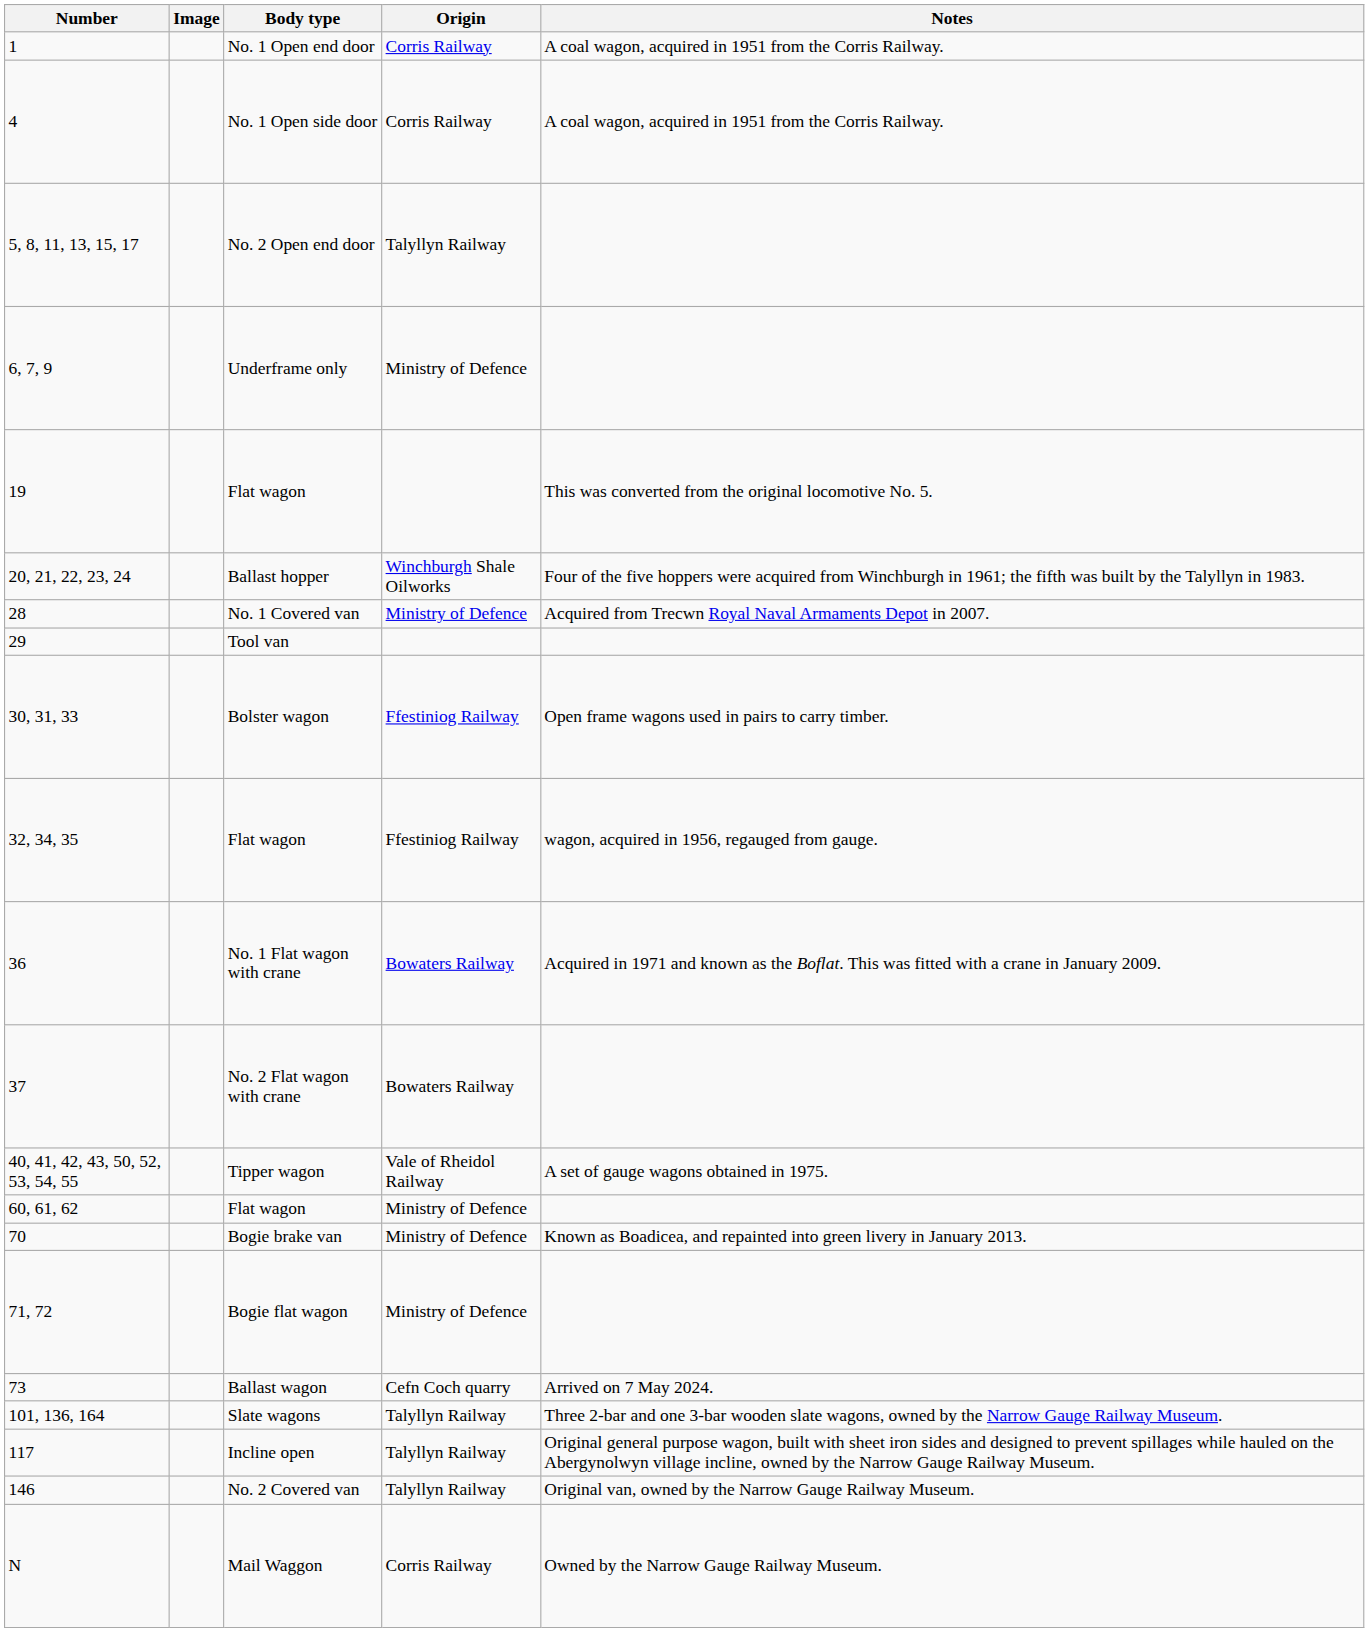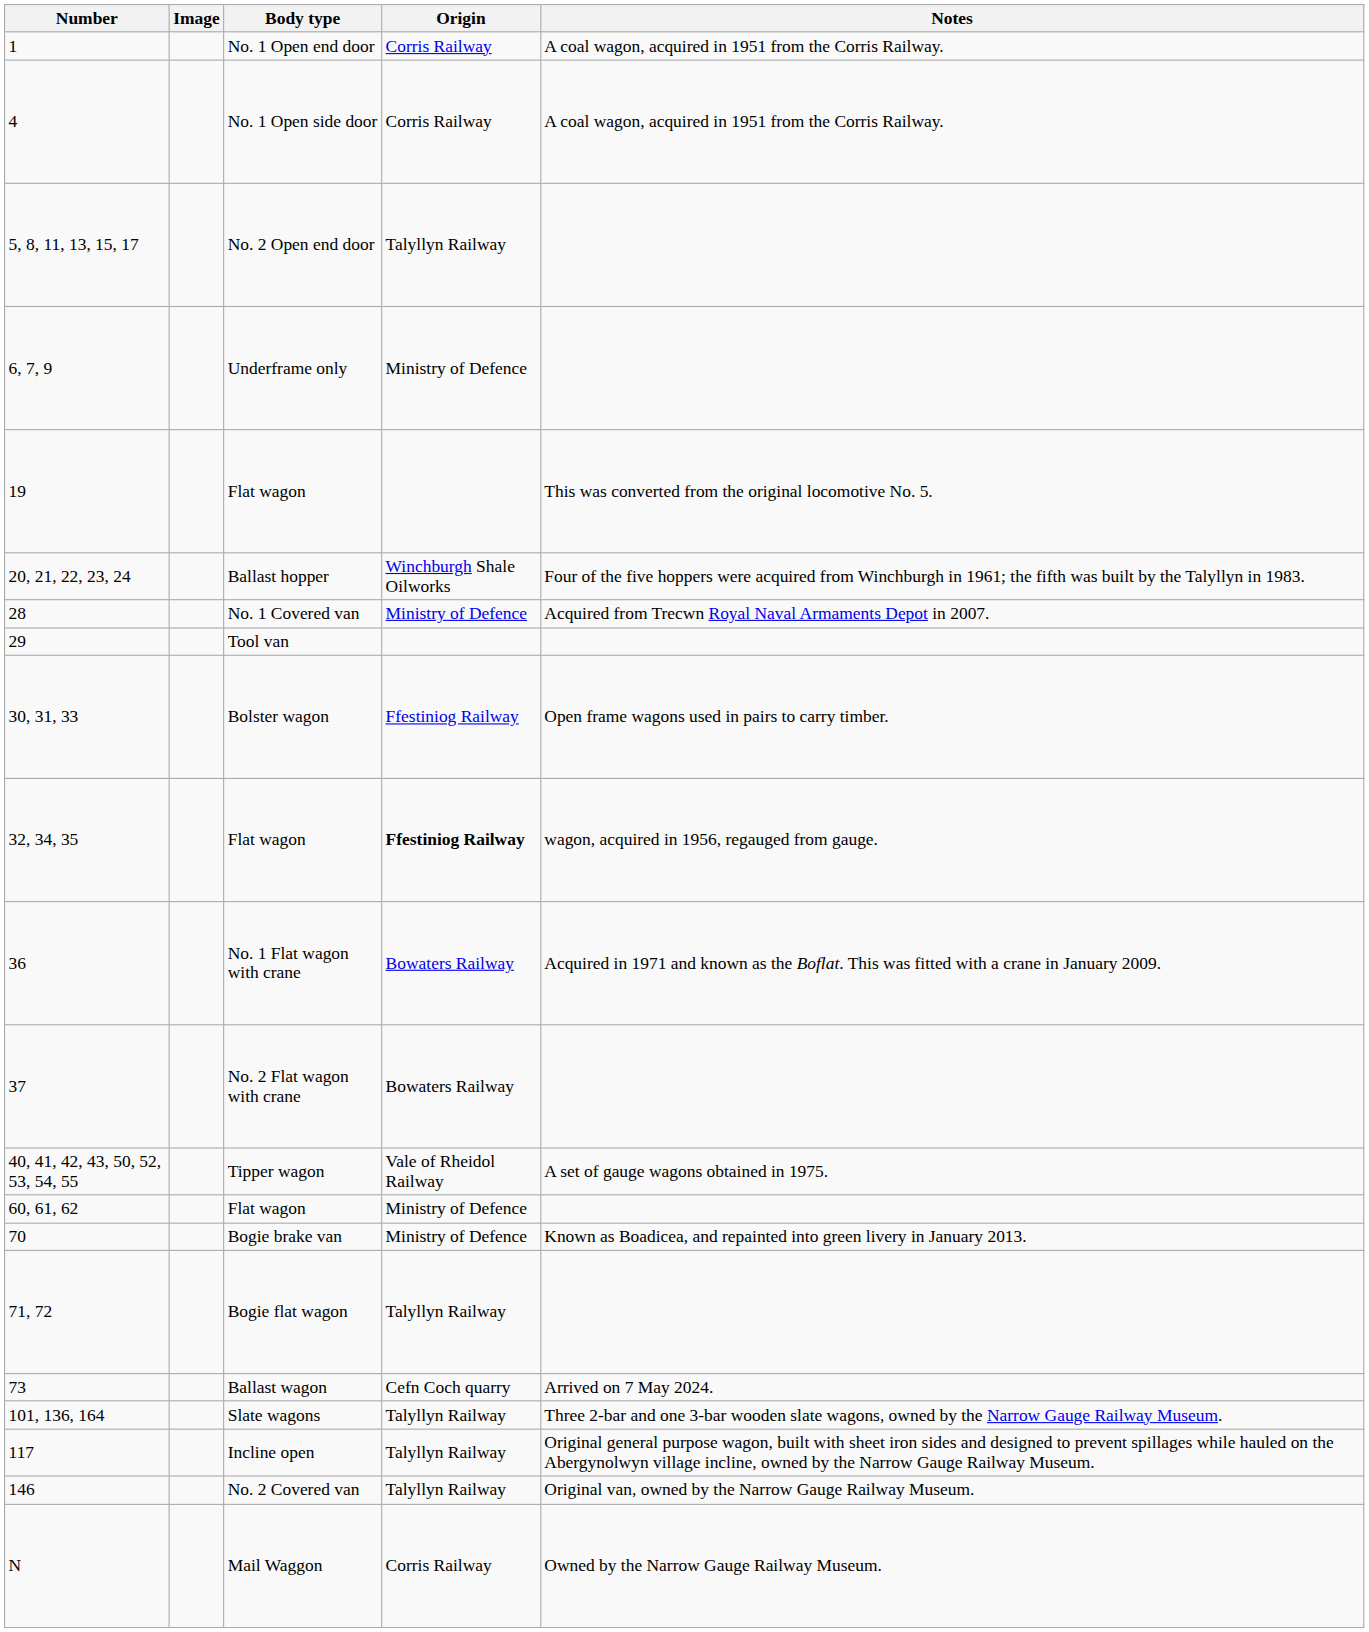 <table class="wikitable">
 <tr>
 <th>Number</th>
 <th>Image</th>
 <th>Body type</th>
 <th>Origin</th>
 <th>Notes</th>
 </tr>
 <tr>
 <td>1</td>
 <td></td>
 <td>No. 1 Open end door</td>
 <td><a href='#'>Corris Railway</a></td>
 <td>A  coal wagon, acquired in 1951 from the Corris Railway.</td>
 </tr>
 <tr style="height:113px">
 <td>4</td>
 <td></td>
 <td>No. 1 Open side door</td>
 <td>Corris Railway</td>
 <td>A  coal wagon, acquired in 1951 from the Corris Railway.</td>
 </tr>
 <tr style="height:113px">
 <td>5, 8, 11, 13, 15, 17</td>
 <td></td>
 <td>No. 2 Open end door</td>
 <td>Talyllyn Railway</td>
 <td></td>
 </tr>
 <tr style="height:113px">
 <td>6, 7, 9</td>
 <td></td>
 <td>Underframe only</td>
 <td>Ministry of Defence</td>
 <td></td>
 </tr>
 <tr style="height:113px">
 <td>19</td>
 <td></td>
 <td>Flat wagon</td>
 <td></td>
 <td>This was converted from the original locomotive No. 5.</td>
 </tr>
 <tr>
 <td>20, 21, 22, 23, 24</td>
 <td></td>
 <td>Ballast hopper</td>
 <td><a href='#'>Winchburgh</a> Shale Oilworks</td>
 <td>Four of the five hoppers were acquired from Winchburgh in 1961; the fifth was built by the Talyllyn in 1983.</td>
 </tr>
 <tr>
 <td>28</td>
 <td></td>
 <td>No. 1 Covered van</td>
 <td><a href='#'>Ministry of Defence</a></td>
 <td>Acquired from Trecwn <a href='#'>Royal Naval Armaments Depot</a> in 2007.</td>
 </tr>
 <tr>
 <td>29</td>
 <td></td>
 <td>Tool van</td>
 <td></td>
 <td></td>
 </tr>
 <tr style="height:113px">
 <td>30, 31, 33</td>
 <td></td>
 <td>Bolster wagon</td>
 <td><a href='#'>Ffestiniog Railway</a></td>
 <td>Open frame wagons used in pairs to carry timber.</td>
 </tr>
 <tr style="height:113px">
 <td>32, 34, 35</td>
 <td></td>
 <td>Flat wagon</td>
-<td>Ffestiniog Railway</td>
+<td><strong>Ffestiniog Railway</strong></td>
 <td> wagon, acquired in 1956, regauged from  gauge.</td>
 </tr>
 <tr style="height:113px">
 <td>36</td>
 <td></td>
 <td>No. 1 Flat wagon with crane</td>
 <td><a href='#'>Bowaters Railway</a></td>
 <td>Acquired in 1971 and known as the <em>Boflat</em>. This was fitted with a crane in January 2009.</td>
 </tr>
 <tr style="height:113px">
 <td>37</td>
 <td></td>
 <td>No. 2 Flat wagon with crane</td>
 <td>Bowaters Railway</td>
 <td></td>
 </tr>
 <tr>
 <td>40, 41, 42, 43, 50, 52, 53, 54, 55</td>
 <td></td>
 <td>Tipper wagon</td>
 <td>Vale of Rheidol Railway</td>
 <td>A set of  gauge wagons obtained in 1975.</td>
 </tr>
 <tr>
 <td>60, 61, 62</td>
 <td></td>
 <td>Flat wagon</td>
 <td>Ministry of Defence</td>
 <td></td>
 </tr>
 <tr>
 <td>70</td>
 <td></td>
 <td>Bogie brake van</td>
 <td>Ministry of Defence</td>
 <td>Known as Boadicea, and repainted into green livery in January 2013.</td>
 </tr>
 <tr style="height:113px">
 <td>71, 72</td>
 <td></td>
 <td>Bogie flat wagon</td>
-<td>Ministry of Defence</td>
+<td>Talyllyn Railway</td>
 <td></td>
 </tr>
 <tr>
 <td>73</td>
 <td></td>
 <td>Ballast wagon</td>
 <td>Cefn Coch quarry</td>
 <td>Arrived on 7 May 2024.</td>
 </tr>
 <tr>
 <td>101, 136, 164</td>
 <td></td>
 <td>Slate wagons</td>
 <td>Talyllyn Railway</td>
 <td>Three 2-bar and one 3-bar wooden slate wagons, owned by the <a href='#'>Narrow Gauge Railway Museum</a>.</td>
 </tr>
 <tr>
 <td>117</td>
 <td></td>
 <td>Incline open</td>
 <td>Talyllyn Railway</td>
 <td>Original general purpose wagon, built with sheet iron sides and designed to prevent spillages while hauled on the Abergynolwyn village incline, owned by the Narrow Gauge Railway Museum.</td>
 </tr>
 <tr>
 <td>146</td>
 <td></td>
 <td>No. 2 Covered van</td>
 <td>Talyllyn Railway</td>
 <td>Original van, owned by the Narrow Gauge Railway Museum.</td>
 </tr>
 <tr style="height:113px">
 <td>N</td>
 <td></td>
 <td>Mail Waggon</td>
 <td>Corris Railway</td>
 <td>Owned by the Narrow Gauge Railway Museum.</td>
 </tr>
 </table>
